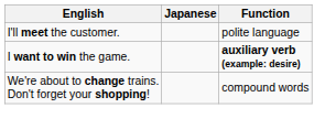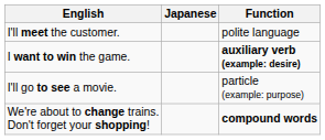 <table class="wikitable">
 <tr>
 <th>English</th>
 <th>Japanese</th>
 <th>Function</th>
 </tr>
 <tr>
 <td>I'll <strong>meet</strong> the customer.</td>
 <td></td>
 <td>polite language</td>
 </tr>
 <tr>
 <td>I <strong>want to win</strong> the game.</td>
 <td></td>
 <td><strong>auxiliary verb <br> <small>(example: desire)</small></strong></td>
 </tr>
 <tr>
+<td>I'll go <strong>to see</strong> a movie.</td>
+<td></td>
+<td>particle <br> <small>(example: purpose)</small></td>
+</tr>
+<tr>
 <td>We're about to <strong>change</strong> trains. <br> Don't forget your <strong>shopping</strong>!</td>
 <td> <br> </td>
-<td>compound words</td>
+<td><strong>compound words</strong></td>
 </tr>
 </table>
